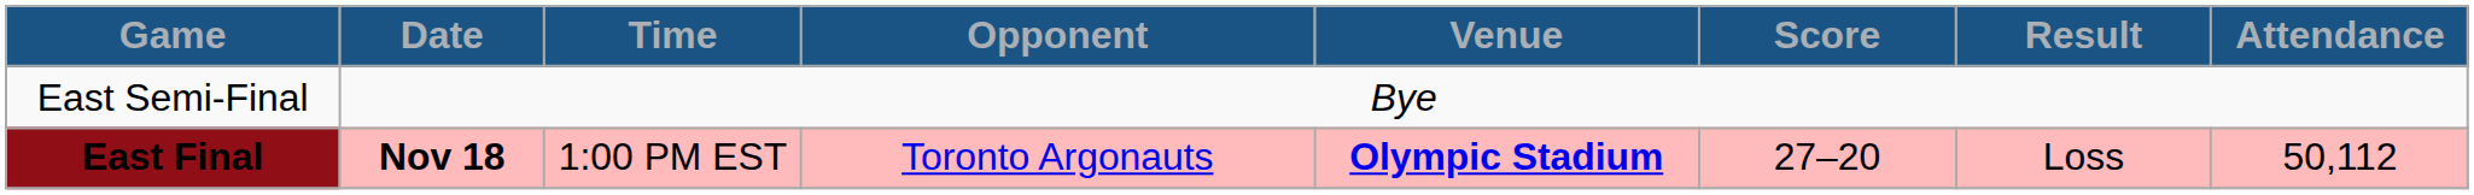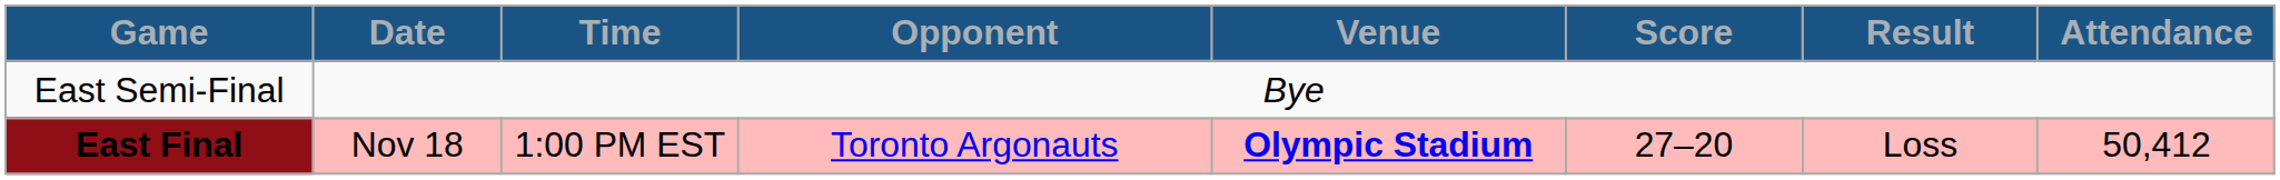 <table class="wikitable sortable">
 <tr>
 <th style="background:#1A5484;color:#A9AFB5;" width="13%">Game</th>
 <th style="background:#1A5484;color:#A9AFB5;" width="8%">Date</th>
 <th style="background:#1A5484;color:#A9AFB5;" width="10%">Time</th>
 <th style="background:#1A5484;color:#A9AFB5;" width="20%">Opponent</th>
 <th style="background:#1A5484;color:#A9AFB5;" width="15%">Venue</th>
 <th style="background:#1A5484;color:#A9AFB5;" width="10%">Score</th>
 <th style="background:#1A5484;color:#A9AFB5;" width="10%">Result</th>
 <th style="background:#1A5484;color:#A9AFB5;" width="10%">Attendance</th>
 </tr>
 <tr align="center">
 <td>East Semi-Final</td>
 <td colspan="7"><em>Bye</em></td>
 </tr>
 <tr align="center" bgcolor="#ffbbbb">
 <td style="text-align:center; background:#900F17;"><span><strong>East Final</strong></span></td>
-<td><strong>Nov 18</strong></td>
+<td>Nov 18</td>
 <td>1:00 PM EST</td>
 <td><a href='#'>Toronto Argonauts</a></td>
 <td><strong><a href='#'>Olympic Stadium</a></strong></td>
 <td>27–20</td>
 <td>Loss</td>
-<td>50,112</td>
+<td>50,412</td>
 </tr>
 </table>
